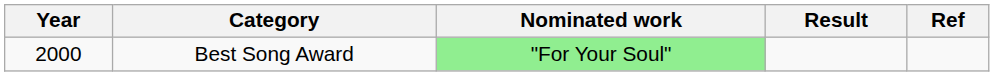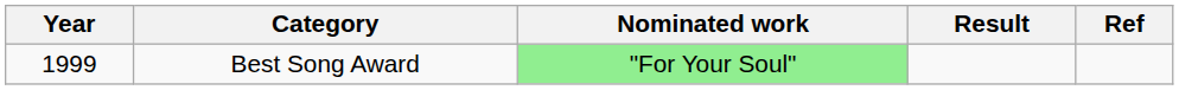 <table class="wikitable" style="text-align:center;" width="60%">
 <tr>
 <th>Year</th>
 <th>Category</th>
 <th>Nominated work</th>
 <th>Result</th>
 <th>Ref</th>
 </tr>
 <tr>
-<td>2000</td>
+<td>1999</td>
 <td>Best Song Award</td>
 <td style="background: lightgreen;">"For Your Soul"</td>
 <td></td>
 <td></td>
 </tr>
 </table>
